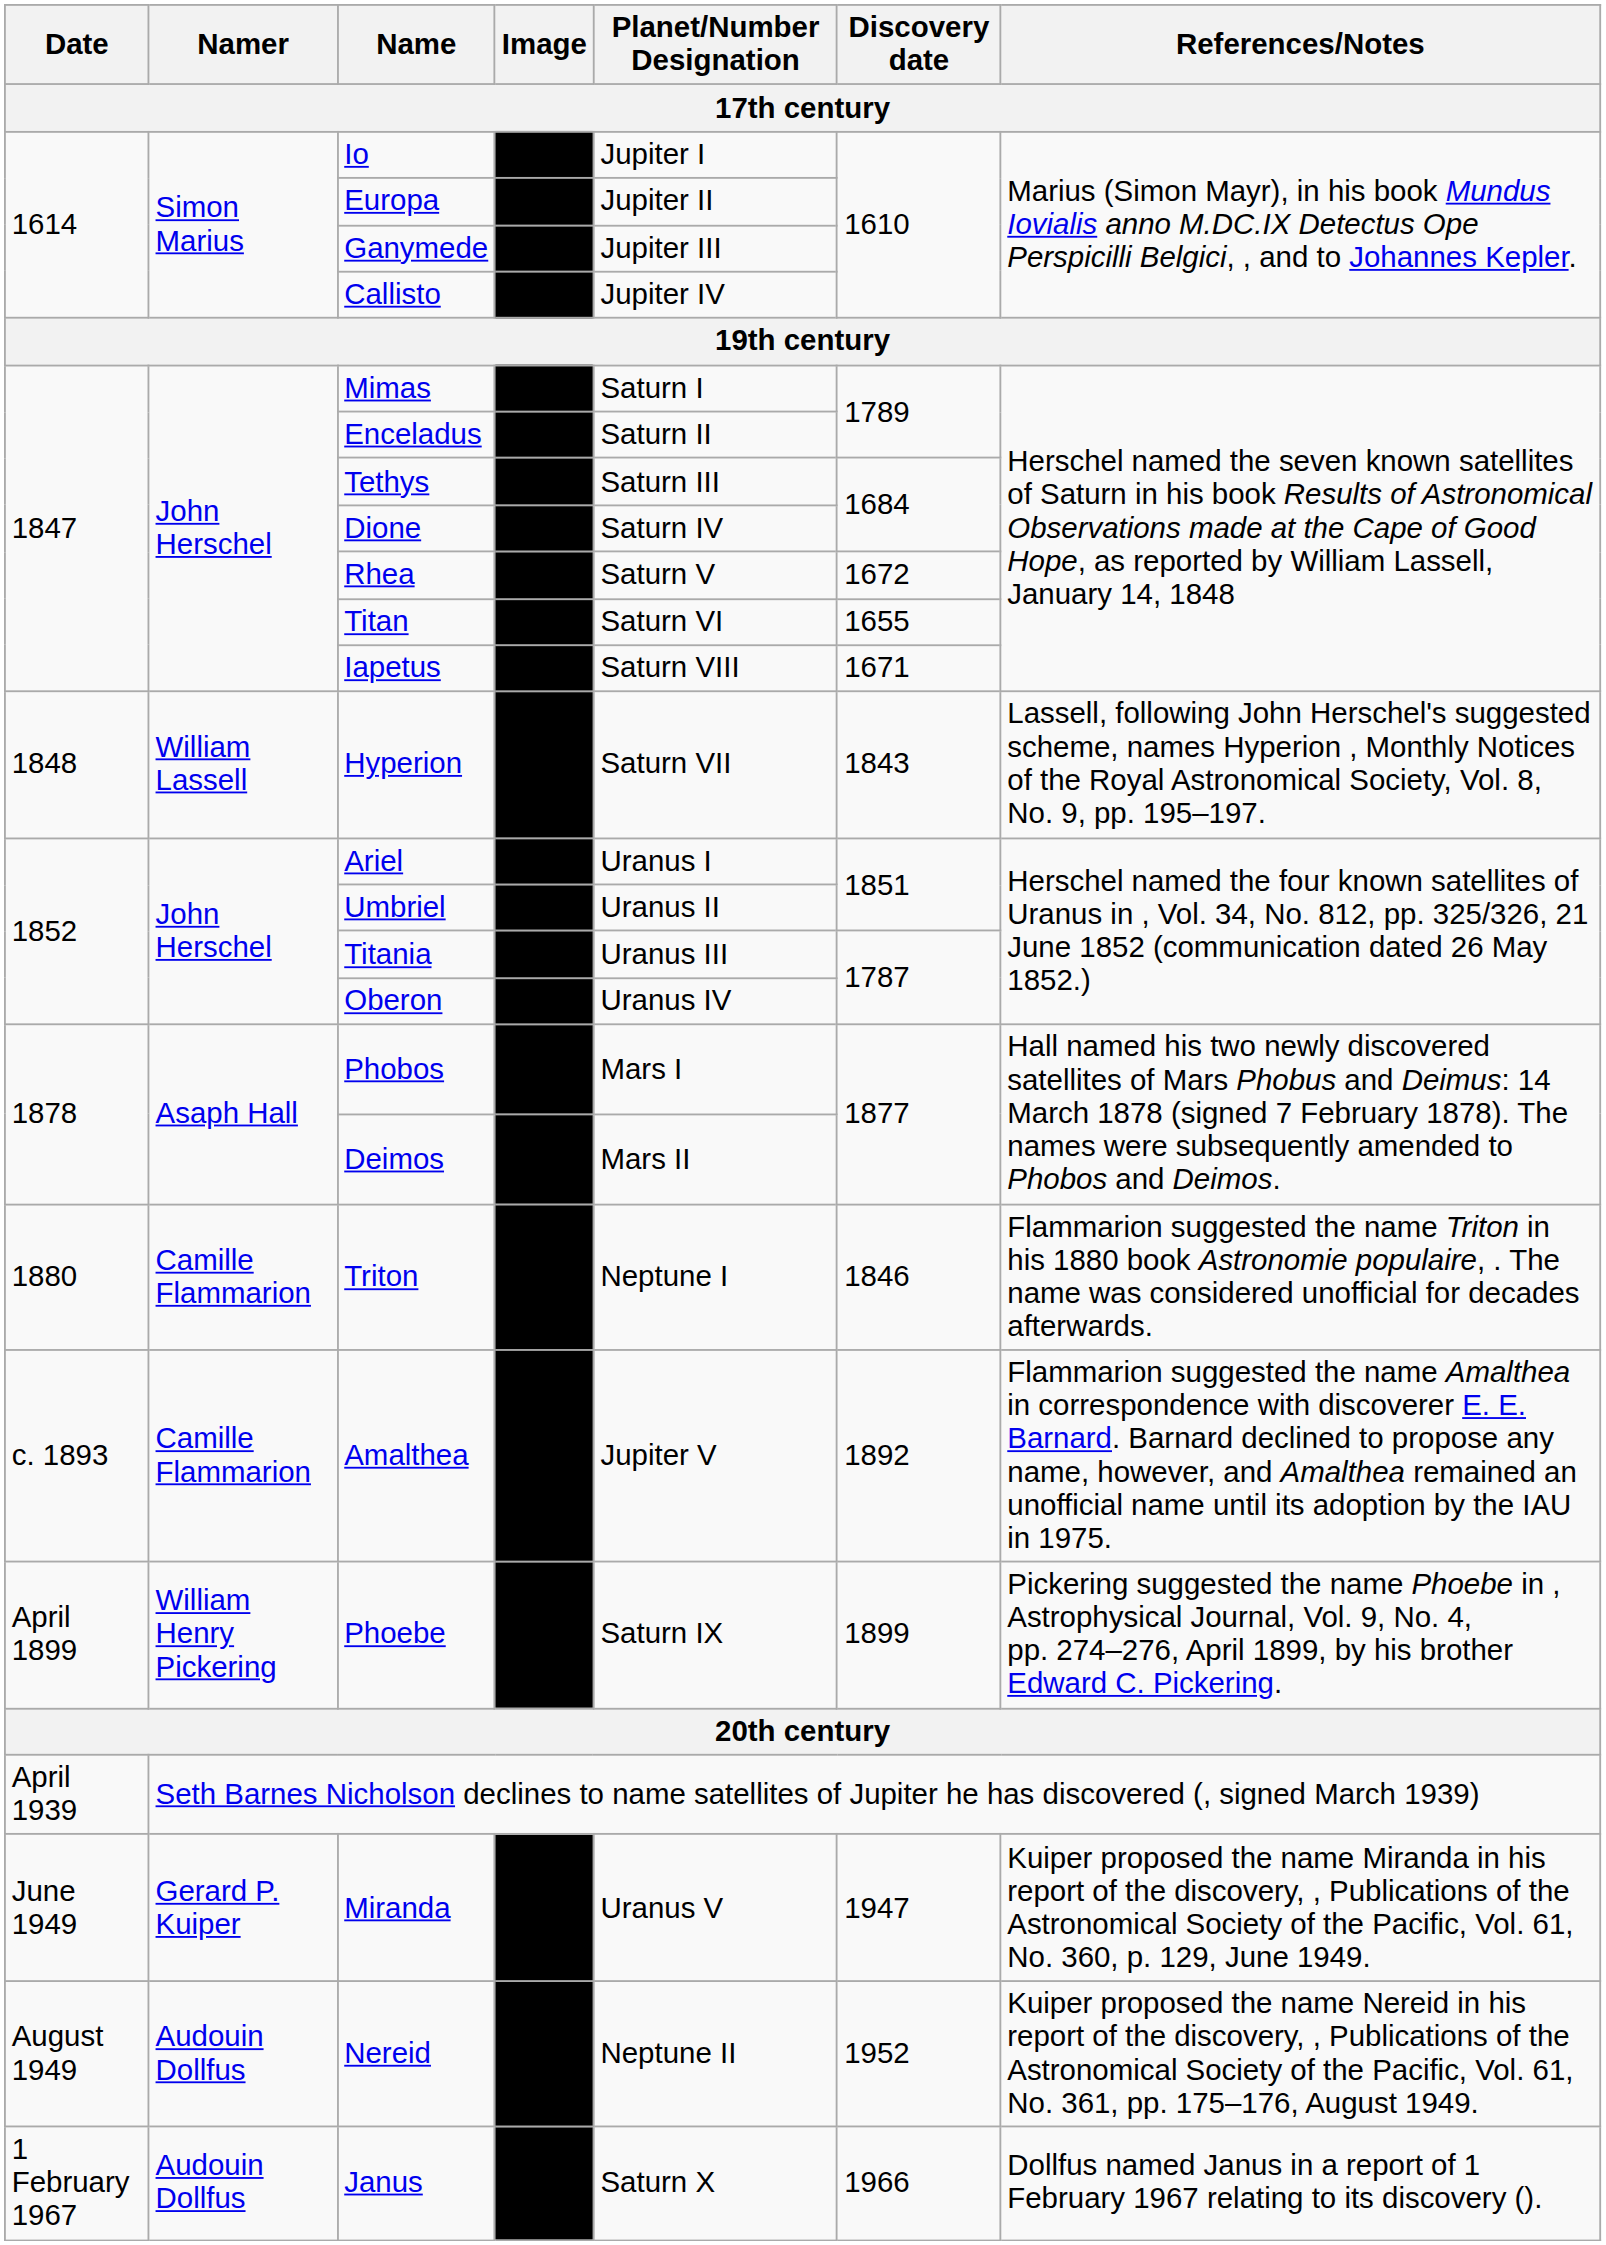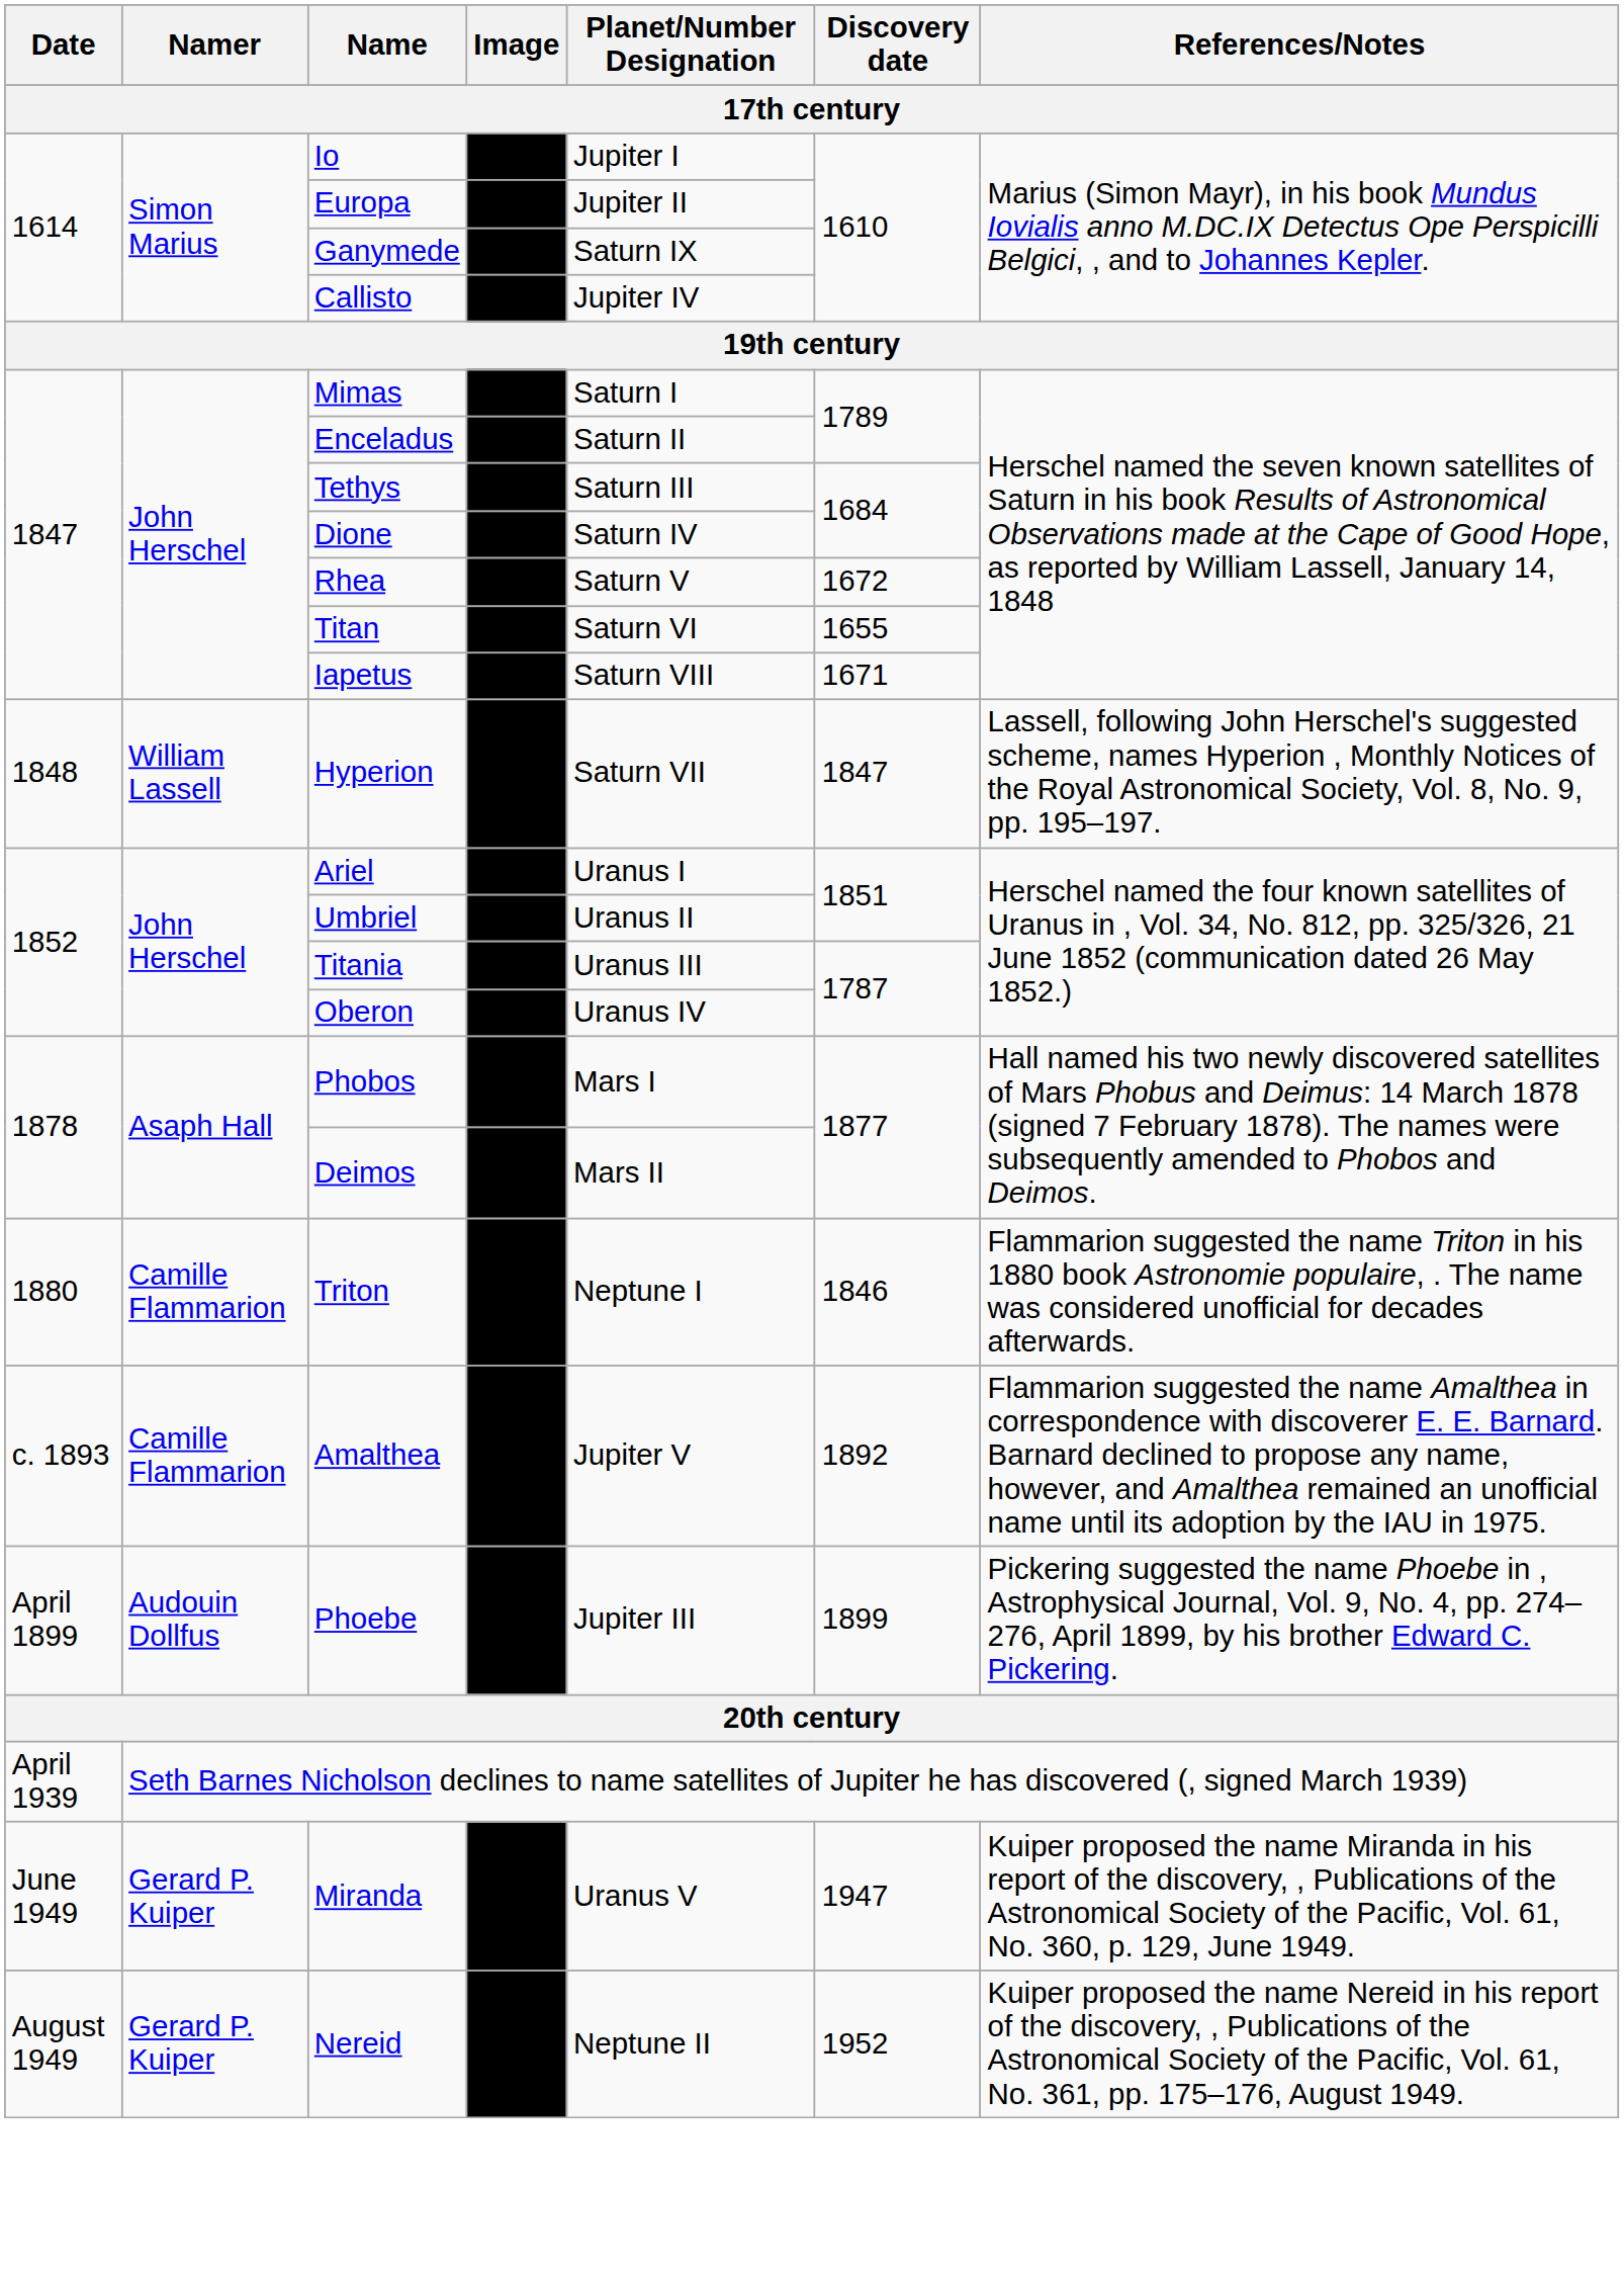 <table class="wikitable">
 <tr>
 <th>Date</th>
 <th>Namer</th>
 <th>Name</th>
 <th>Image</th>
 <th>Planet/Number Designation</th>
 <th>Discovery date</th>
 <th>References/Notes</th>
 </tr>
 <tr>
 <th colspan="7">17th century</th>
 </tr>
 <tr>
 <td rowspan="4">1614</td>
 <td rowspan="4"><a href='#'>Simon Marius</a></td>
 <td><a href='#'>Io</a></td>
 <td style="background: Black;"></td>
 <td>Jupiter I</td>
 <td rowspan="4">1610</td>
 <td rowspan="4">Marius (Simon Mayr), in his book <em><a href='#'>Mundus Iovialis</a> anno M.DC.IX Detectus Ope Perspicilli Belgici</em>, , and  to <a href='#'>Johannes Kepler</a>.</td>
 </tr>
 <tr>
 <td><a href='#'>Europa</a></td>
 <td style="background: Black;"></td>
 <td>Jupiter II</td>
 </tr>
 <tr>
 <td><a href='#'>Ganymede</a></td>
 <td style="background: Black;"></td>
-<td>Jupiter III</td>
+<td>Saturn IX</td>
 </tr>
 <tr>
 <td><a href='#'>Callisto</a></td>
 <td style="background: Black;"></td>
 <td>Jupiter IV</td>
 </tr>
 <tr>
 <th colspan="7">19th century</th>
 </tr>
 <tr>
 <td rowspan="7">1847</td>
 <td rowspan="7"><a href='#'>John Herschel</a></td>
 <td><a href='#'>Mimas</a></td>
 <td style="background: Black;"></td>
 <td>Saturn I</td>
 <td rowspan="2">1789</td>
 <td rowspan="7">Herschel named the seven known satellites of Saturn in his book <em>Results of Astronomical Observations made at the Cape of Good Hope</em>, as reported by William Lassell,  January 14, 1848</td>
 </tr>
 <tr>
 <td><a href='#'>Enceladus</a></td>
 <td style="background: Black;"></td>
 <td>Saturn II</td>
 </tr>
 <tr>
 <td><a href='#'>Tethys</a></td>
 <td style="background: Black;"></td>
 <td>Saturn III</td>
 <td rowspan="2">1684</td>
 </tr>
 <tr>
 <td><a href='#'>Dione</a></td>
 <td style="background: Black;"></td>
 <td>Saturn IV</td>
 </tr>
 <tr>
 <td><a href='#'>Rhea</a></td>
 <td style="background: Black;"></td>
 <td>Saturn V</td>
 <td>1672</td>
 </tr>
 <tr>
 <td><a href='#'>Titan</a></td>
 <td style="background: Black;"></td>
 <td>Saturn VI</td>
 <td>1655</td>
 </tr>
 <tr>
 <td><a href='#'>Iapetus</a></td>
 <td style="background: Black;"></td>
 <td>Saturn VIII</td>
 <td>1671</td>
 </tr>
 <tr>
 <td>1848</td>
 <td><a href='#'>William Lassell</a></td>
 <td><a href='#'>Hyperion</a></td>
 <td style="background: Black;"></td>
 <td>Saturn VII</td>
-<td>1843</td>
+<td>1847</td>
 <td>Lassell, following John Herschel's suggested scheme, names Hyperion , Monthly Notices of the Royal Astronomical Society, Vol. 8, No. 9, pp. 195–197.</td>
 </tr>
 <tr>
 <td rowspan="4">1852</td>
 <td rowspan="4"><a href='#'>John Herschel</a></td>
 <td><a href='#'>Ariel</a></td>
 <td style="background: Black;"></td>
 <td>Uranus I</td>
 <td rowspan="2">1851</td>
 <td rowspan="4">Herschel named the four known satellites of Uranus in <em></em>, Vol. 34, No. 812, pp. 325/326,  21 June 1852  (communication dated 26 May 1852.)</td>
 </tr>
 <tr>
 <td><a href='#'>Umbriel</a></td>
 <td style="background: Black;"></td>
 <td>Uranus II</td>
 </tr>
 <tr>
 <td><a href='#'>Titania</a></td>
 <td style="background: Black;"></td>
 <td>Uranus III</td>
 <td rowspan="2">1787</td>
 </tr>
 <tr>
 <td><a href='#'>Oberon</a></td>
 <td style="background: Black;"></td>
 <td>Uranus IV</td>
 </tr>
 <tr>
 <td rowspan="2">1878</td>
 <td rowspan="2"><a href='#'>Asaph Hall</a></td>
 <td><a href='#'>Phobos</a></td>
 <td style="background: Black;"></td>
 <td>Mars I</td>
 <td rowspan="2">1877</td>
 <td rowspan="2">Hall named his two newly discovered satellites of Mars <em>Phobus</em> and <em>Deimus</em>:  14 March 1878 (signed 7 February 1878). The names were subsequently amended to <em>Phobos</em> and <em>Deimos</em>.</td>
 </tr>
 <tr>
 <td><a href='#'>Deimos</a></td>
 <td style="background: Black;"></td>
 <td>Mars II</td>
 </tr>
 <tr>
 <td>1880</td>
 <td><a href='#'>Camille Flammarion</a></td>
 <td><a href='#'>Triton</a></td>
 <td style="background: Black;"></td>
 <td>Neptune I</td>
 <td>1846</td>
 <td>Flammarion suggested the name <em>Triton</em> in his 1880 book <em>Astronomie populaire</em>, . The name was considered unofficial for decades afterwards.</td>
 </tr>
 <tr>
 <td>c. 1893</td>
 <td><a href='#'>Camille Flammarion</a></td>
 <td><a href='#'>Amalthea</a></td>
 <td style="background: Black;"></td>
 <td>Jupiter V</td>
 <td>1892</td>
 <td>Flammarion suggested the name <em>Amalthea</em> in correspondence with discoverer <a href='#'>E. E. Barnard</a>. Barnard declined to propose any name, however, and <em>Amalthea</em> remained an unofficial name until its adoption by the IAU in 1975.</td>
 </tr>
 <tr>
 <td>April 1899</td>
-<td><a href='#'>William Henry Pickering</a></td>
+<td><a href='#'>Audouin Dollfus</a></td>
 <td><a href='#'>Phoebe</a></td>
 <td style="background: Black;"></td>
-<td>Saturn IX</td>
+<td>Jupiter III</td>
 <td>1899</td>
 <td>Pickering suggested the name <em>Phoebe</em> in , Astrophysical Journal, Vol. 9, No. 4, pp. 274–276, April 1899, by his brother <a href='#'>Edward C. Pickering</a>.</td>
 </tr>
 <tr>
 <th colspan="7">20th century</th>
 </tr>
 <tr>
 <td>April 1939</td>
 <td colspan="6"><a href='#'>Seth Barnes Nicholson</a> declines to name satellites of Jupiter he has discovered (, signed March 1939)</td>
 </tr>
 <tr>
 <td>June 1949</td>
 <td><a href='#'>Gerard P. Kuiper</a></td>
 <td><a href='#'>Miranda</a></td>
 <td style="background: Black;"></td>
 <td>Uranus V</td>
 <td>1947</td>
 <td>Kuiper proposed the name Miranda in his report of the discovery, , Publications of the Astronomical Society of the Pacific, Vol. 61, No. 360, p. 129, June 1949.</td>
 </tr>
 <tr>
 <td>August 1949</td>
-<td><a href='#'>Audouin Dollfus</a></td>
+<td><a href='#'>Gerard P. Kuiper</a></td>
 <td><a href='#'>Nereid</a></td>
 <td style="background: Black;"></td>
 <td>Neptune II</td>
 <td>1952</td>
 <td>Kuiper proposed the name Nereid in his report of the discovery, , Publications of the Astronomical Society of the Pacific, Vol. 61, No. 361, pp. 175–176, August 1949.</td>
 </tr>
-<tr>
-<td>1 February 1967</td>
-<td><a href='#'>Audouin Dollfus</a></td>
-<td><a href='#'>Janus</a></td>
-<td style="background: Black;"></td>
-<td>Saturn X</td>
-<td>1966</td>
-<td>Dollfus named Janus in a report of 1 February 1967 relating to its discovery ().</td>
-</tr>
 </table>
